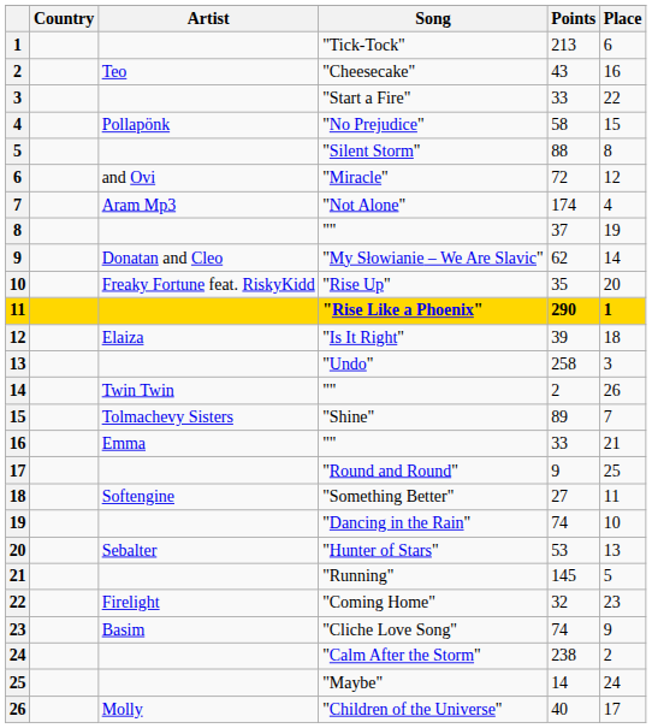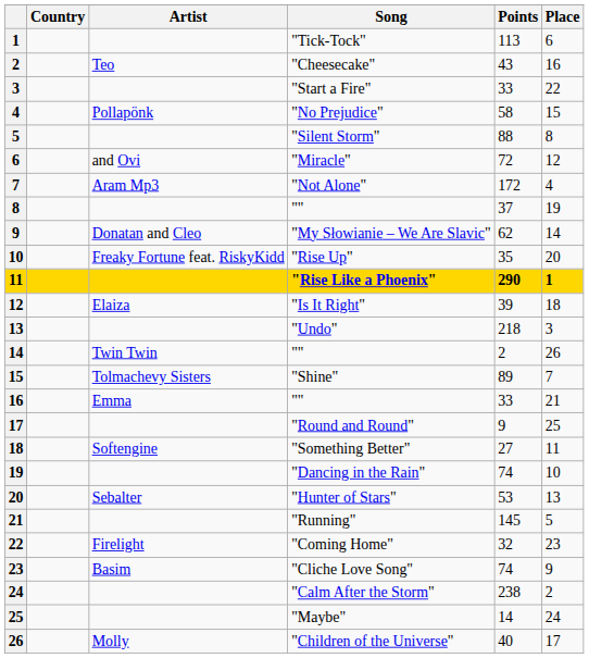 <table class="sortable wikitable plainrowheaders">
 <tr>
 </tr>
 <tr>
 <th scope="col"></th>
 <th scope="col">Country</th>
 <th scope="col">Artist</th>
 <th scope="col">Song</th>
 <th scope="col">Points</th>
 <th scope="col">Place</th>
 </tr>
 <tr>
 <th scope="row" style="text-align:center;">1</th>
 <td></td>
 <td></td>
 <td>"Tick-Tock"</td>
-<td>213</td>
+<td>113</td>
 <td>6</td>
 </tr>
 <tr>
 <th scope="row" style="text-align:center;">2</th>
 <td></td>
 <td><a href='#'>Teo</a></td>
 <td>"Cheesecake"</td>
 <td>43</td>
 <td>16</td>
 </tr>
 <tr>
 <th scope="row" style="text-align:center;">3</th>
 <td></td>
 <td></td>
 <td>"Start a Fire"</td>
 <td>33</td>
 <td>22</td>
 </tr>
 <tr>
 <th scope="row" style="text-align:center;">4</th>
 <td></td>
 <td><a href='#'>Pollapönk</a></td>
 <td>"<a href='#'>No Prejudice</a>"</td>
 <td>58</td>
 <td>15</td>
 </tr>
 <tr>
 <th scope="row" style="text-align:center;">5</th>
 <td></td>
 <td></td>
 <td>"<a href='#'>Silent Storm</a>"</td>
 <td>88</td>
 <td>8</td>
 </tr>
 <tr>
 <th scope="row" style="text-align:center;">6</th>
 <td></td>
 <td> and <a href='#'>Ovi</a></td>
 <td>"<a href='#'>Miracle</a>"</td>
 <td>72</td>
 <td>12</td>
 </tr>
 <tr>
 <th scope="row" style="text-align:center;">7</th>
 <td></td>
 <td><a href='#'>Aram Mp3</a></td>
 <td>"<a href='#'>Not Alone</a>"</td>
-<td>174</td>
+<td>172</td>
 <td>4</td>
 </tr>
 <tr>
 <th scope="row" style="text-align:center;">8</th>
 <td></td>
 <td></td>
 <td>""</td>
 <td>37</td>
 <td>19</td>
 </tr>
 <tr>
 <th scope="row" style="text-align:center;">9</th>
 <td></td>
 <td><a href='#'>Donatan</a> and <a href='#'>Cleo</a></td>
 <td>"<a href='#'><span>My Słowianie</span> – We Are Slavic</a>"</td>
 <td>62</td>
 <td>14</td>
 </tr>
 <tr>
 <th scope="row" style="text-align:center;">10</th>
 <td></td>
 <td><a href='#'>Freaky Fortune</a> feat. <a href='#'>RiskyKidd</a></td>
 <td>"<a href='#'>Rise Up</a>"</td>
 <td>35</td>
 <td>20</td>
 </tr>
 <tr style="font-weight:bold; background:gold;">
 <th scope="row" style="text-align:center; font-weight:bold; background:gold;">11</th>
 <td></td>
 <td></td>
 <td>"<a href='#'>Rise Like a Phoenix</a>"</td>
 <td>290</td>
 <td>1</td>
 </tr>
 <tr>
 <th scope="row" style="text-align:center;">12</th>
 <td></td>
 <td><a href='#'>Elaiza</a></td>
 <td>"<a href='#'>Is It Right</a>"</td>
 <td>39</td>
 <td>18</td>
 </tr>
 <tr>
 <th scope="row" style="text-align:center;">13</th>
 <td></td>
 <td></td>
 <td>"<a href='#'>Undo</a>"</td>
-<td>258</td>
+<td>218</td>
 <td>3</td>
 </tr>
 <tr>
 <th scope="row" style="text-align:center;">14</th>
 <td></td>
 <td><a href='#'>Twin Twin</a></td>
 <td>""</td>
 <td>2</td>
 <td>26</td>
 </tr>
 <tr>
 <th scope="row" style="text-align:center;">15</th>
 <td></td>
 <td><a href='#'>Tolmachevy Sisters</a></td>
 <td>"Shine"</td>
 <td>89</td>
 <td>7</td>
 </tr>
 <tr>
 <th scope="row" style="text-align:center;">16</th>
 <td></td>
 <td><a href='#'>Emma</a></td>
 <td>""</td>
 <td>33</td>
 <td>21</td>
 </tr>
 <tr>
 <th scope="row" style="text-align:center;">17</th>
 <td></td>
 <td></td>
 <td>"<a href='#'>Round and Round</a>"</td>
 <td>9</td>
 <td>25</td>
 </tr>
 <tr>
 <th scope="row" style="text-align:center;">18</th>
 <td></td>
 <td><a href='#'>Softengine</a></td>
 <td>"Something Better"</td>
 <td>27</td>
 <td>11</td>
 </tr>
 <tr>
 <th scope="row" style="text-align:center;">19</th>
 <td></td>
 <td></td>
 <td>"<a href='#'>Dancing in the Rain</a>"</td>
 <td>74</td>
 <td>10</td>
 </tr>
 <tr>
 <th scope="row" style="text-align:center;">20</th>
 <td></td>
 <td><a href='#'>Sebalter</a></td>
 <td>"<a href='#'>Hunter of Stars</a>"</td>
 <td>53</td>
 <td>13</td>
 </tr>
 <tr>
 <th scope="row" style="text-align:center;">21</th>
 <td></td>
 <td></td>
 <td>"Running"</td>
 <td>145</td>
 <td>5</td>
 </tr>
 <tr>
 <th scope="row" style="text-align:center;">22</th>
 <td></td>
 <td><a href='#'>Firelight</a></td>
 <td>"Coming Home"</td>
 <td>32</td>
 <td>23</td>
 </tr>
 <tr>
 <th scope="row" style="text-align:center;">23</th>
 <td></td>
 <td><a href='#'>Basim</a></td>
 <td>"Cliche Love Song"</td>
 <td>74</td>
 <td>9</td>
 </tr>
 <tr>
 <th scope="row" style="text-align:center;">24</th>
 <td></td>
 <td></td>
 <td>"<a href='#'>Calm After the Storm</a>"</td>
 <td>238</td>
 <td>2</td>
 </tr>
 <tr>
 <th scope="row" style="text-align:center;">25</th>
 <td></td>
 <td></td>
 <td>"Maybe"</td>
 <td>14</td>
 <td>24</td>
 </tr>
 <tr>
 <th scope="row" style="text-align:center;">26</th>
 <td></td>
 <td><a href='#'>Molly</a></td>
 <td>"<a href='#'>Children of the Universe</a>"</td>
 <td>40</td>
 <td>17</td>
 </tr>
 </table>
